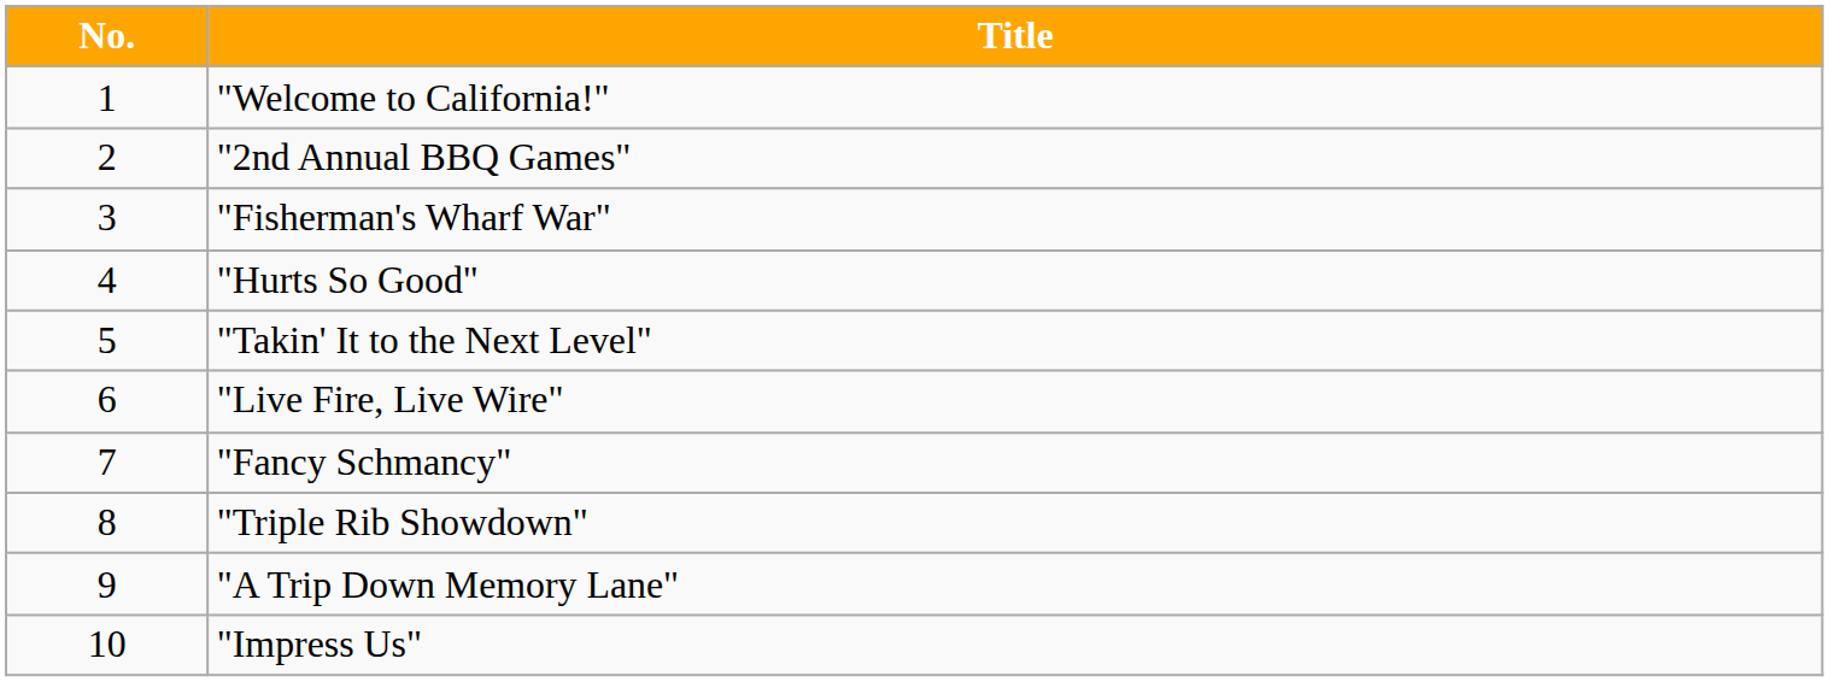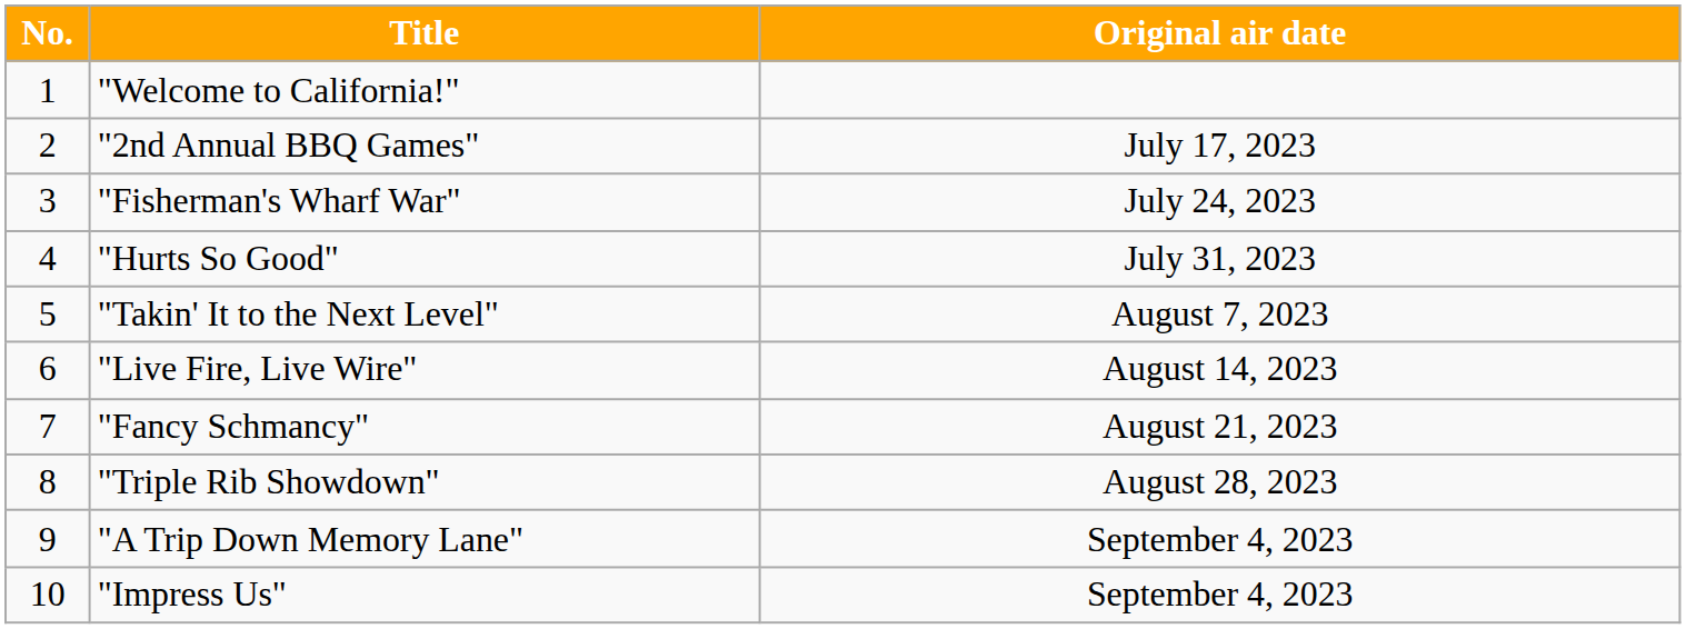 <table class="wikitable plainrowheaders" style="width:60%;">
 <tr>
 <th style="background-color: #FFA500; color: #FFFFFF;" width=5%>No.</th>
 <th style="background-color: #FFA500; color: #FFFFFF;" width=40%>Title</th>
+<th style="background-color: #FFA500; color: #FFFFFF;">Original air date</th>
 </tr>
 <tr>
 <td align=center>1</td>
 <td>"Welcome to California!"</td>
+<td align=center></td>
 </tr>
 <tr>
 <td align=center>2</td>
 <td>"2nd Annual BBQ Games"</td>
+<td align=center>July 17, 2023</td>
 </tr>
 <tr>
 <td align=center>3</td>
 <td>"Fisherman's Wharf War"</td>
+<td align=center>July 24, 2023</td>
 </tr>
 <tr>
 <td align=center>4</td>
 <td>"Hurts So Good"</td>
+<td align=center>July 31, 2023</td>
 </tr>
 <tr>
 <td align=center>5</td>
 <td>"Takin' It to the Next Level"</td>
+<td align=center>August 7, 2023</td>
 </tr>
 <tr>
 <td align=center>6</td>
 <td>"Live Fire, Live Wire"</td>
+<td align=center>August 14, 2023</td>
 </tr>
 <tr>
 <td align=center>7</td>
 <td>"Fancy Schmancy"</td>
+<td align=center>August 21, 2023</td>
 </tr>
 <tr>
 <td align=center>8</td>
 <td>"Triple Rib Showdown"</td>
+<td align=center>August 28, 2023</td>
 </tr>
 <tr>
 <td align=center>9</td>
 <td>"A Trip Down Memory Lane"</td>
+<td align=center>September 4, 2023</td>
 </tr>
 <tr>
 <td align=center>10</td>
 <td>"Impress Us"</td>
+<td align=center>September 4, 2023</td>
 </tr>
 </table>
